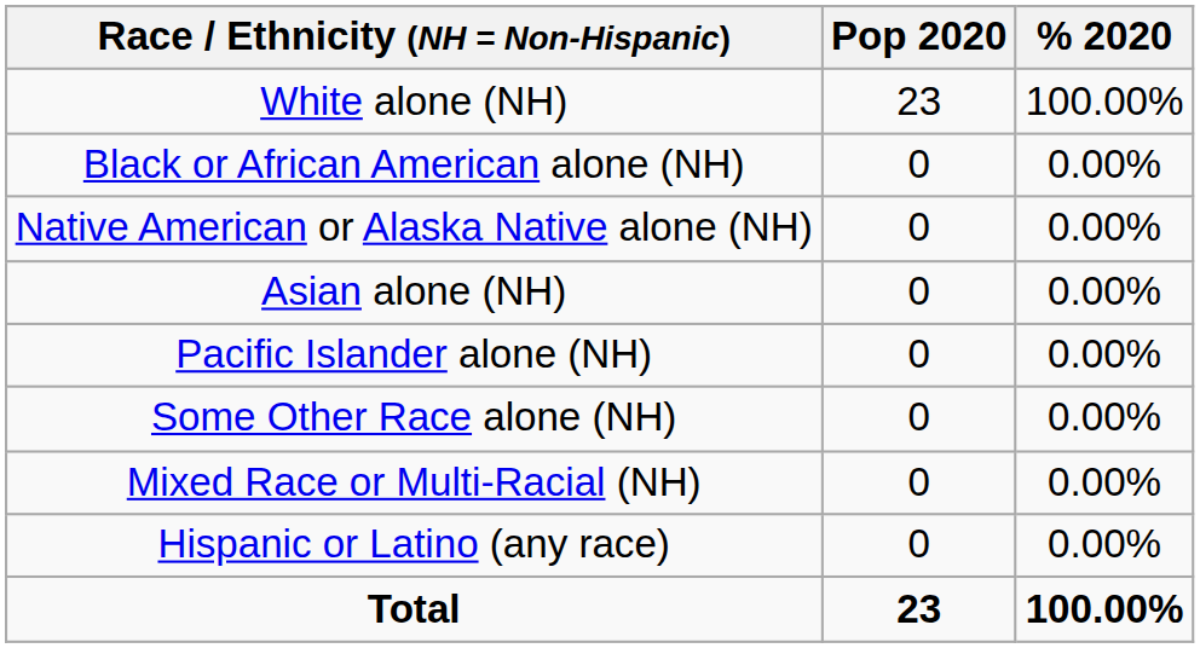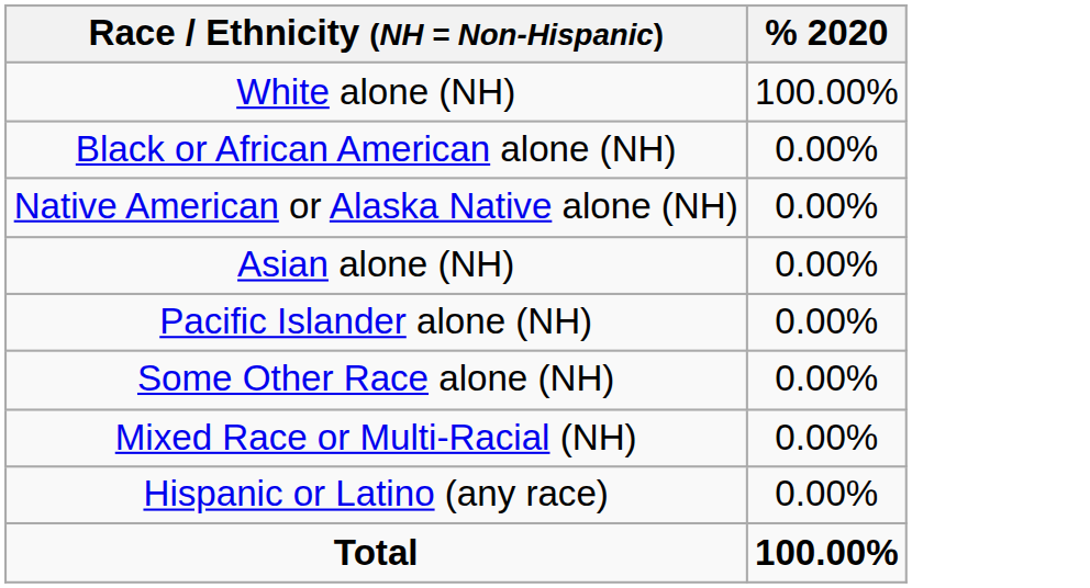 <table class="wikitable" style="text-align:center;">
 <tr>
 <th>Race / Ethnicity <small>(<em>NH = Non-Hispanic</em>)</small></th>
-<th>Pop 2020</th>
 <th>% 2020</th>
 </tr>
 <tr>
 <td><a href='#'>White</a> alone (NH)</td>
-<td>23</td>
 <td>100.00%</td>
 </tr>
 <tr>
 <td><a href='#'>Black or African American</a> alone (NH)</td>
-<td>0</td>
 <td>0.00%</td>
 </tr>
 <tr>
 <td><a href='#'>Native American</a> or <a href='#'>Alaska Native</a> alone (NH)</td>
-<td>0</td>
 <td>0.00%</td>
 </tr>
 <tr>
 <td><a href='#'>Asian</a> alone (NH)</td>
-<td>0</td>
 <td>0.00%</td>
 </tr>
 <tr>
 <td><a href='#'>Pacific Islander</a> alone (NH)</td>
-<td>0</td>
 <td>0.00%</td>
 </tr>
 <tr>
 <td><a href='#'>Some Other Race</a> alone (NH)</td>
-<td>0</td>
 <td>0.00%</td>
 </tr>
 <tr>
 <td><a href='#'>Mixed Race or Multi-Racial</a> (NH)</td>
-<td>0</td>
 <td>0.00%</td>
 </tr>
 <tr>
 <td><a href='#'>Hispanic or Latino</a> (any race)</td>
-<td>0</td>
 <td>0.00%</td>
 </tr>
 <tr>
 <td><strong>Total</strong></td>
-<td><strong>23</strong></td>
 <td><strong>100.00%</strong></td>
 </tr>
 </table>
